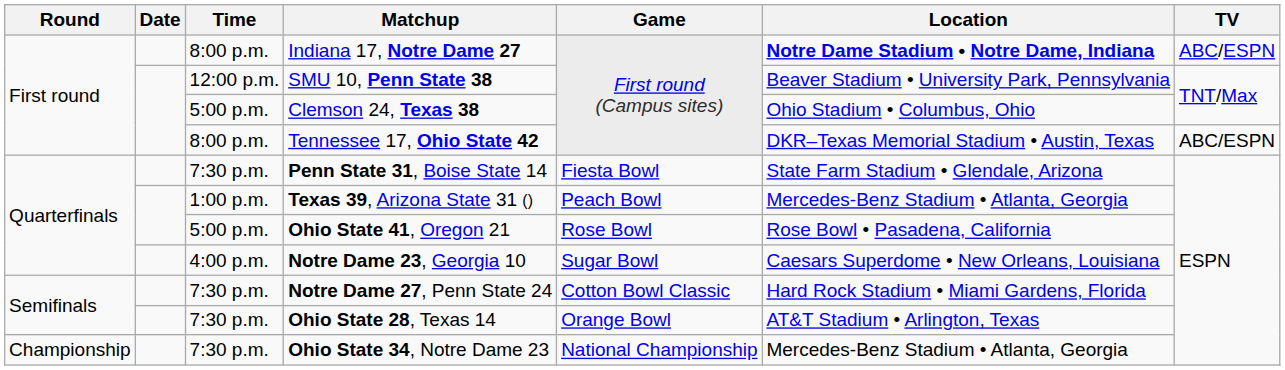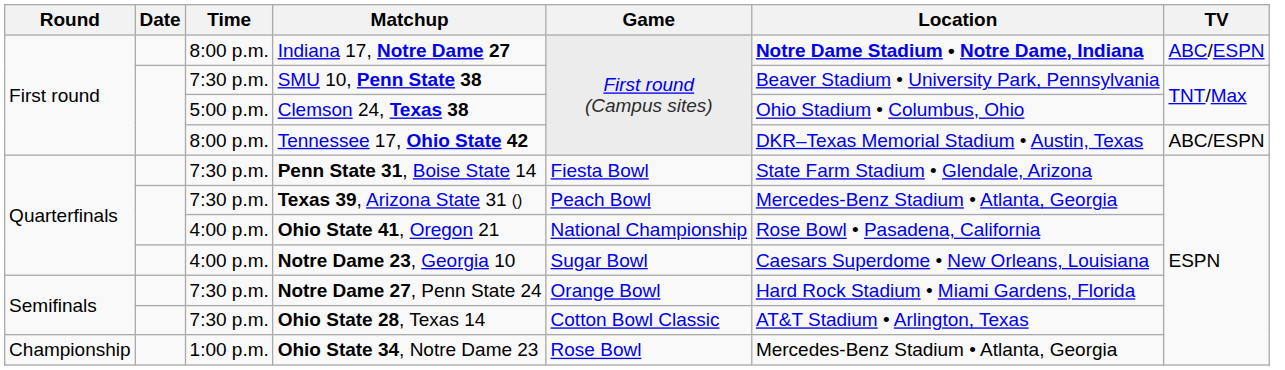 <table class="wikitable" style="font-size:90%">
 <tr>
 <th>Round</th>
 <th>Date</th>
 <th>Time</th>
 <th>Matchup</th>
 <th>Game</th>
 <th>Location</th>
 <th>TV</th>
 </tr>
 <tr>
 <td rowspan=4>First round</td>
 <td></td>
 <td>8:00 p.m.</td>
 <td><a href='#'>Indiana</a> 17, <strong><a href='#'>Notre Dame</a> 27</strong></td>
 <td rowspan="4" data-sort-value="" style="background: #ececec; color: #2C2C2C; vertical-align: middle; text-align: center; " class="table-na"><em><a href='#'>First round</a><br>(Campus sites)</em></td>
 <td><strong><a href='#'>Notre Dame Stadium</a> • <a href='#'>Notre Dame, Indiana</a></strong></td>
 <td><a href='#'>ABC</a>/<a href='#'>ESPN</a></td>
 </tr>
 <tr>
 <td rowspan=3></td>
-<td>12:00 p.m.</td>
+<td>7:30 p.m.</td>
 <td><a href='#'>SMU</a> 10, <strong><a href='#'>Penn State</a> 38</strong></td>
 <td><a href='#'>Beaver Stadium</a> • <a href='#'>University Park, Pennsylvania</a></td>
 <td rowspan=2><a href='#'>TNT</a>/<a href='#'>Max</a></td>
 </tr>
 <tr>
 <td>5:00 p.m.</td>
 <td><a href='#'>Clemson</a> 24, <strong><a href='#'>Texas</a> 38</strong></td>
 <td><a href='#'>Ohio Stadium</a> • <a href='#'>Columbus, Ohio</a></td>
 </tr>
 <tr>
 <td>8:00 p.m.</td>
 <td><a href='#'>Tennessee</a> 17, <strong><a href='#'>Ohio State</a> 42</strong></td>
 <td><a href='#'>DKR–Texas Memorial Stadium</a> • <a href='#'>Austin, Texas</a></td>
 <td>ABC/ESPN</td>
 </tr>
 <tr>
 <td rowspan=4>Quarterfinals</td>
 <td></td>
 <td>7:30 p.m.</td>
 <td><strong>Penn State 31</strong>, <a href='#'>Boise State</a> 14</td>
 <td><a href='#'>Fiesta Bowl</a></td>
 <td><a href='#'>State Farm Stadium</a> • <a href='#'>Glendale, Arizona</a></td>
 <td rowspan="7">ESPN</td>
 </tr>
 <tr>
 <td rowspan="2"></td>
-<td>1:00 p.m.</td>
+<td>7:30 p.m.</td>
 <td><strong>Texas 39</strong>, <a href='#'>Arizona State</a> 31 <small>()</small></td>
 <td><a href='#'>Peach Bowl</a></td>
 <td><a href='#'>Mercedes-Benz Stadium</a> • <a href='#'>Atlanta, Georgia</a></td>
 </tr>
 <tr>
-<td>5:00 p.m.</td>
+<td>4:00 p.m.</td>
 <td><strong>Ohio State 41</strong>, <a href='#'>Oregon</a> 21</td>
-<td><a href='#'>Rose Bowl</a></td>
+<td><a href='#'>National Championship</a></td>
 <td><a href='#'>Rose Bowl</a> • <a href='#'>Pasadena, California</a></td>
 </tr>
 <tr>
 <td></td>
 <td>4:00 p.m.</td>
 <td><strong>Notre Dame 23</strong>, <a href='#'>Georgia</a> 10</td>
 <td><a href='#'>Sugar Bowl</a></td>
 <td><a href='#'>Caesars Superdome</a> • <a href='#'>New Orleans, Louisiana</a></td>
 </tr>
 <tr>
 <td rowspan=2>Semifinals</td>
 <td></td>
 <td>7:30 p.m.</td>
 <td><strong>Notre Dame 27</strong>, Penn State 24</td>
-<td><a href='#'>Cotton Bowl Classic</a></td>
+<td><a href='#'>Orange Bowl</a></td>
 <td><a href='#'>Hard Rock Stadium</a> • <a href='#'>Miami Gardens, Florida</a></td>
 </tr>
 <tr>
 <td></td>
 <td>7:30 p.m.</td>
 <td><strong>Ohio State 28</strong>, Texas 14</td>
-<td><a href='#'>Orange Bowl</a></td>
+<td><a href='#'>Cotton Bowl Classic</a></td>
 <td><a href='#'>AT&T Stadium</a> • <a href='#'>Arlington, Texas</a></td>
 </tr>
 <tr>
 <td>Championship</td>
 <td></td>
-<td>7:30 p.m.</td>
+<td>1:00 p.m.</td>
 <td><strong>Ohio State 34</strong>, Notre Dame 23</td>
-<td><a href='#'>National Championship</a></td>
+<td><a href='#'>Rose Bowl</a></td>
 <td>Mercedes-Benz Stadium • Atlanta, Georgia</td>
 </tr>
 </table>
